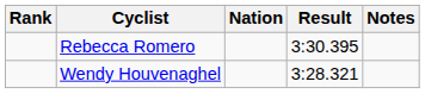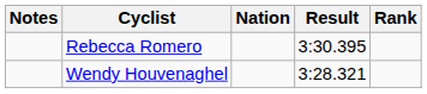 <table class="wikitable sortable" style="text-align:center;">
 <tr>
-<th>Rank</th>
+<th>Notes</th>
 <th>Cyclist</th>
 <th>Nation</th>
 <th>Result</th>
-<th>Notes</th>
+<th>Rank</th>
 </tr>
 <tr>
 <td></td>
 <td align=left><a href='#'>Rebecca Romero</a></td>
 <td align=left></td>
 <td>3:30.395</td>
 <td></td>
 </tr>
 <tr>
 <td></td>
 <td align=left><a href='#'>Wendy Houvenaghel</a></td>
 <td align=left></td>
 <td>3:28.321</td>
 <td></td>
 </tr>
 </table>
